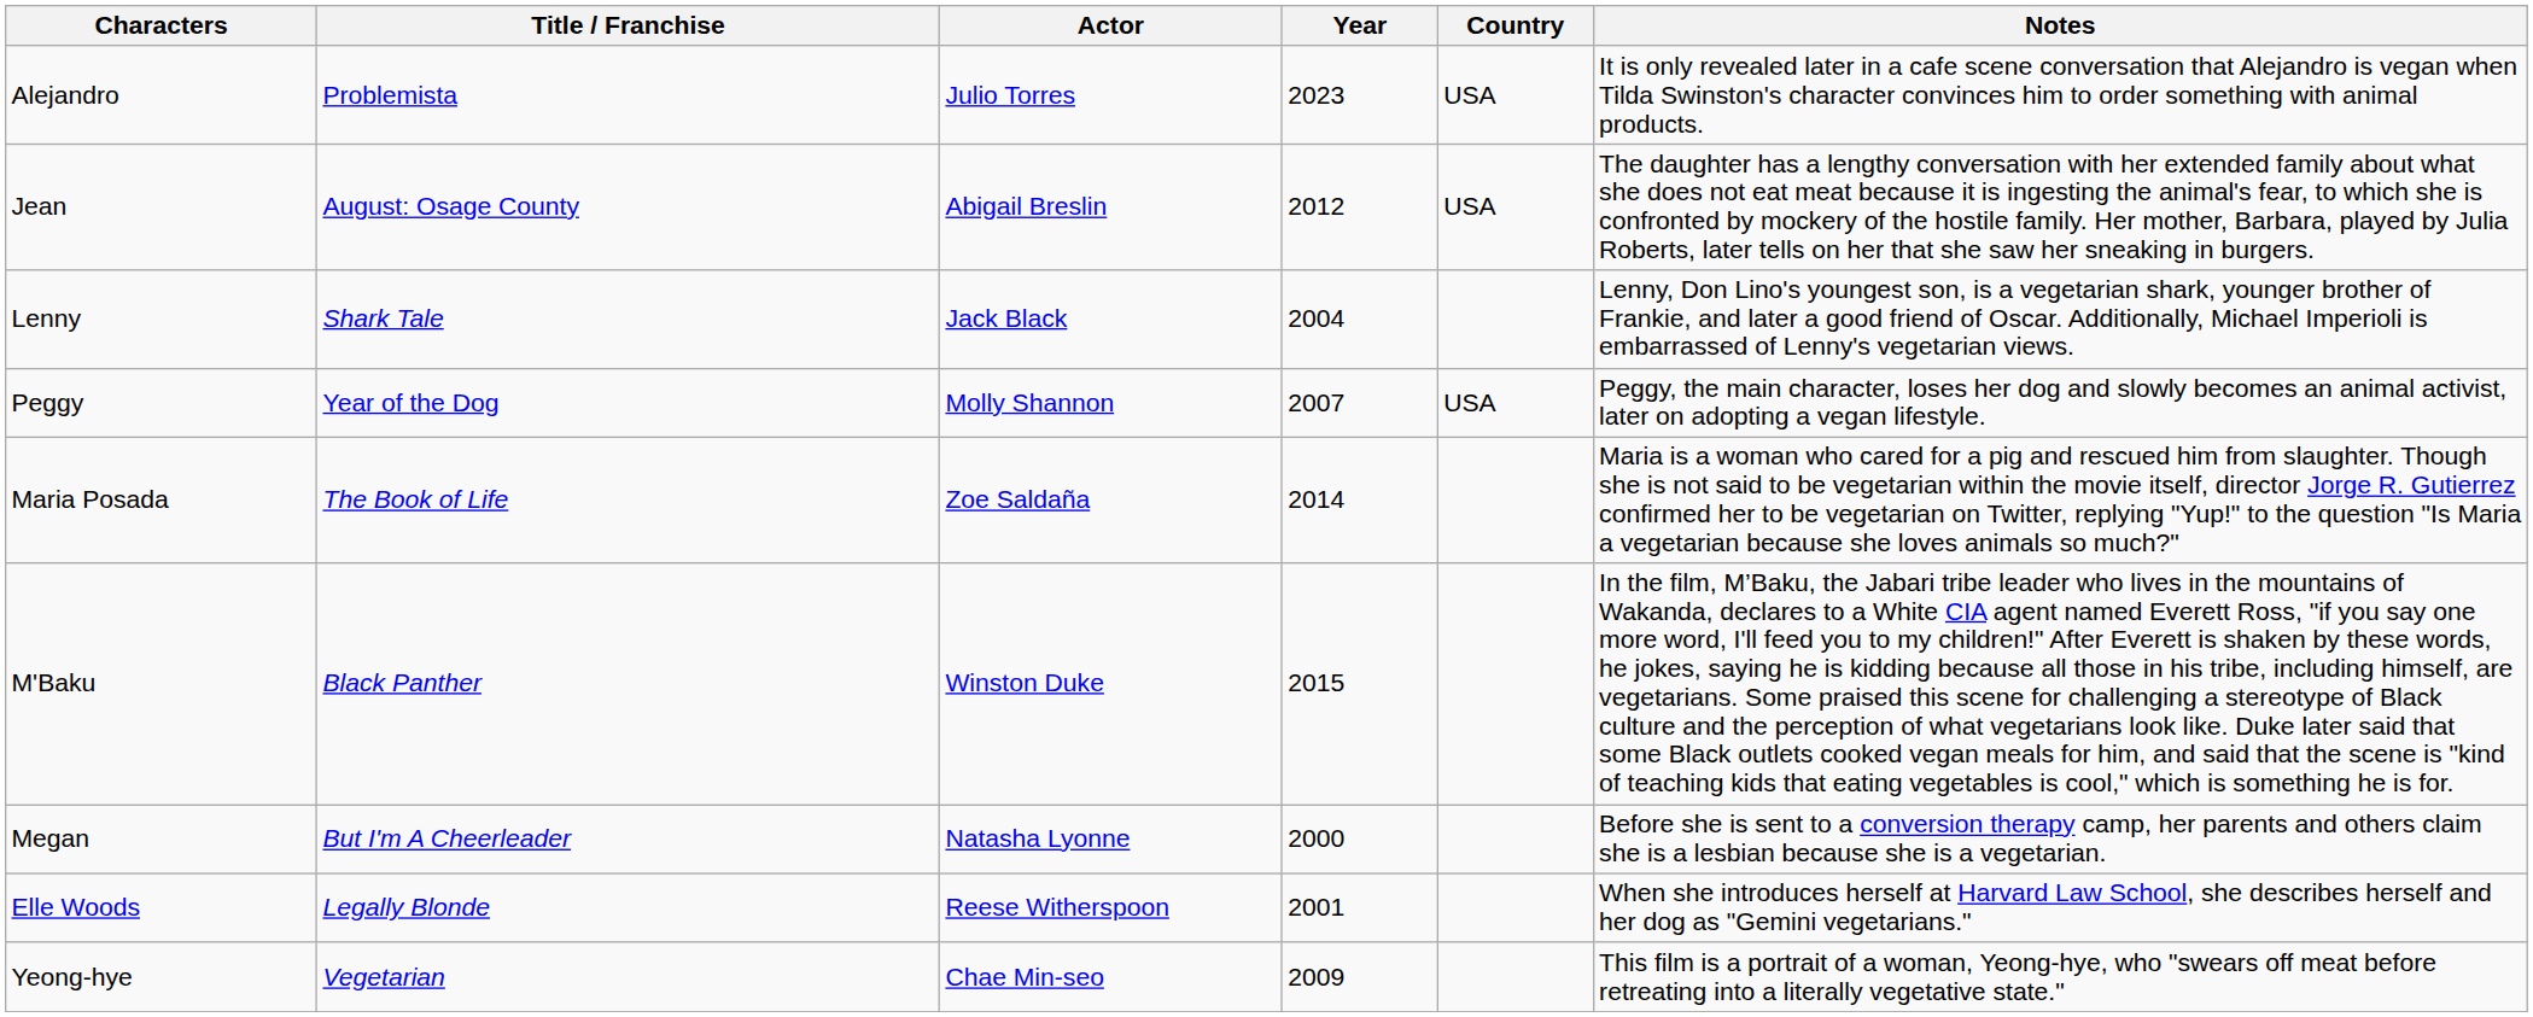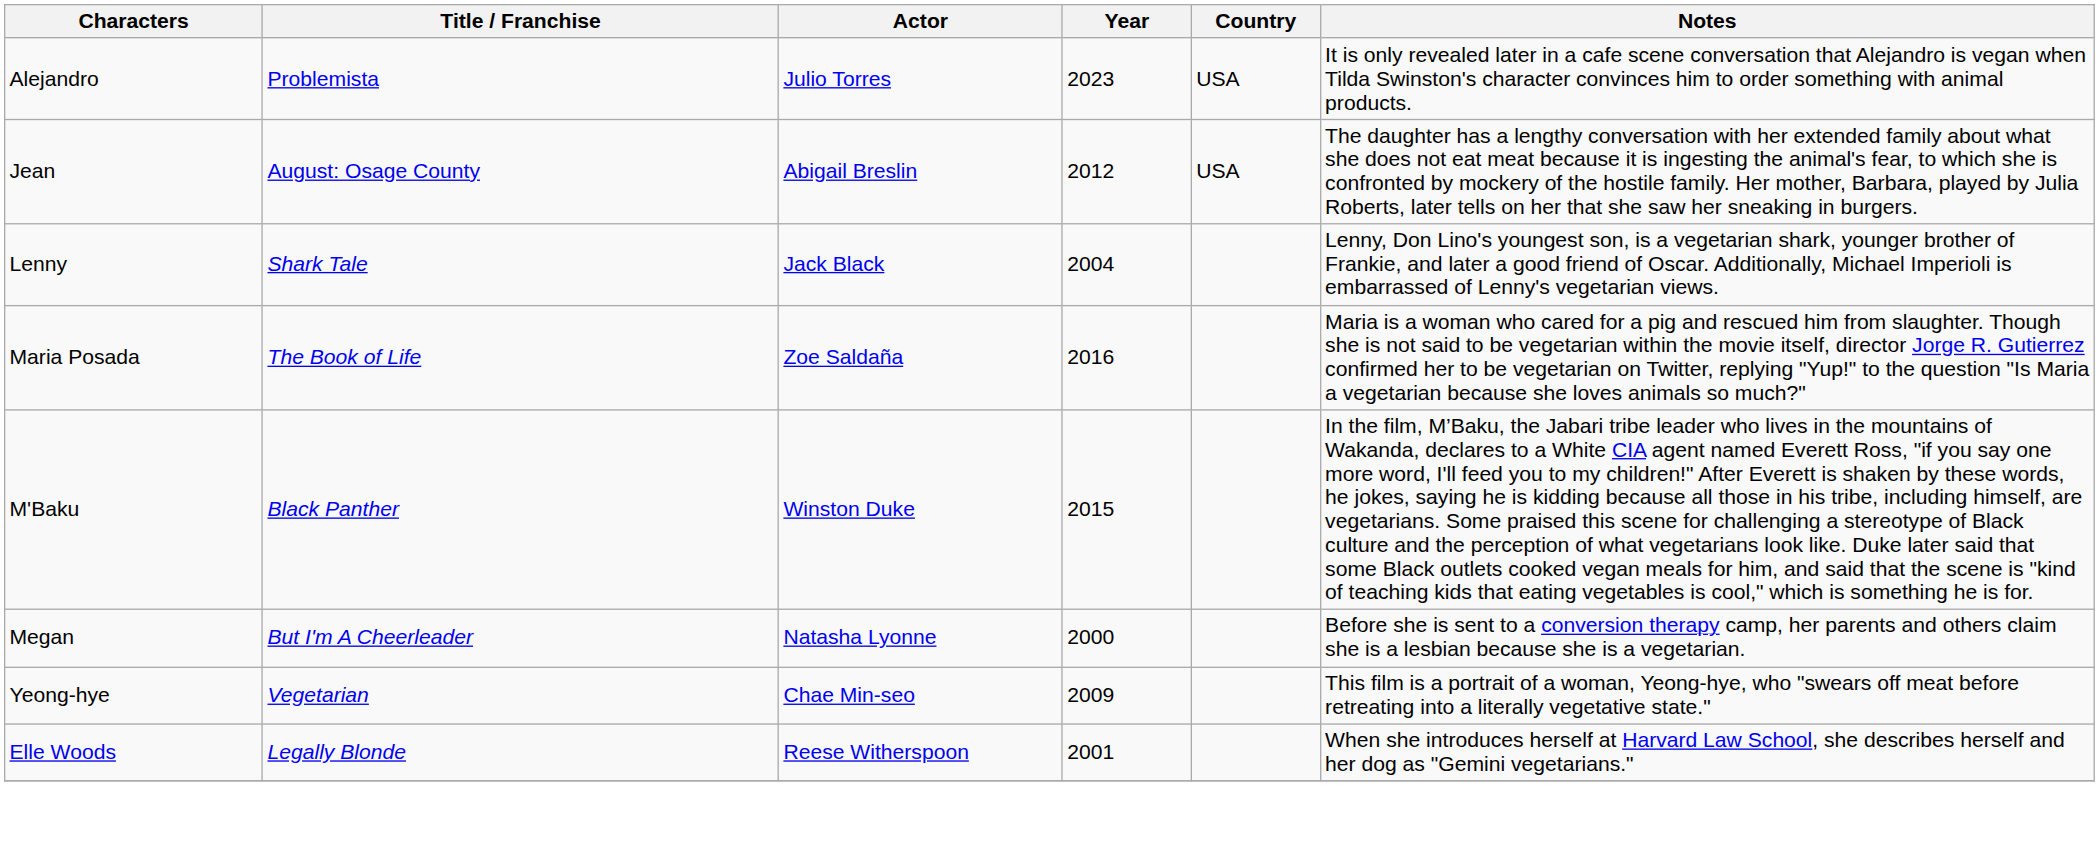 <table class="wikitable sortable" style="width: 100%">
 <tr>
 <th style="width:10%;">Characters</th>
 <th style="width:20%;">Title / Franchise</th>
 <th style="width:11%;">Actor</th>
 <th style="width:5%;">Year</th>
 <th style="width:5%;">Country</th>
 <th style="width:30%;">Notes</th>
 </tr>
 <tr>
 <td>Alejandro</td>
 <td><a href='#'>Problemista</a></td>
 <td><a href='#'>Julio Torres</a></td>
 <td>2023</td>
 <td>USA</td>
 <td>It is only revealed later in a cafe scene conversation that Alejandro is vegan when Tilda Swinston's character convinces him to order something with animal products.</td>
 </tr>
 <tr>
 <td>Jean</td>
 <td><a href='#'>August: Osage County</a></td>
 <td><a href='#'>Abigail Breslin</a></td>
 <td>2012</td>
 <td>USA</td>
 <td>The daughter has a lengthy conversation with her extended family about what she does not eat meat because it is ingesting the animal's fear, to which she is confronted by mockery of the hostile family. Her mother, Barbara, played by Julia Roberts, later tells on her that she saw her sneaking in burgers.</td>
 </tr>
 <tr>
 <td>Lenny</td>
 <td><em><a href='#'>Shark Tale</a></em></td>
 <td><a href='#'>Jack Black</a></td>
 <td>2004</td>
 <td></td>
 <td>Lenny, Don Lino's youngest son, is a vegetarian shark, younger brother of Frankie, and later a good friend of Oscar. Additionally, Michael Imperioli is embarrassed of Lenny's vegetarian views.</td>
 </tr>
 <tr>
-<td>Peggy</td>
-<td><a href='#'>Year of the Dog</a></td>
-<td><a href='#'>Molly Shannon</a></td>
-<td>2007</td>
-<td>USA</td>
-<td>Peggy, the main character, loses her dog and slowly becomes an animal activist, later on adopting a vegan lifestyle.</td>
-</tr>
-<tr>
 <td>Maria Posada</td>
 <td scope="row"><em><a href='#'>The Book of Life</a></em></td>
 <td><a href='#'>Zoe Saldaña</a></td>
-<td>2014</td>
+<td>2016</td>
 <td></td>
 <td>Maria is a woman who cared for a pig and rescued him from slaughter. Though she is not said to be vegetarian within the movie itself, director <a href='#'>Jorge R. Gutierrez</a> confirmed her to be vegetarian on Twitter, replying "Yup!" to the question "Is Maria a vegetarian because she loves animals so much?"</td>
 </tr>
 <tr>
 <td>M'Baku</td>
 <td><em><a href='#'>Black Panther</a></em></td>
 <td><a href='#'>Winston Duke</a></td>
 <td>2015</td>
 <td></td>
 <td>In the film, M’Baku, the Jabari tribe leader who lives in the mountains of Wakanda, declares to a White <a href='#'>CIA</a> agent named Everett Ross, "if you say one more word, I'll feed you to my children!" After Everett is shaken by these words, he jokes, saying he is kidding because all those in his tribe, including himself, are vegetarians. Some praised this scene for challenging a stereotype of Black culture and the perception of what vegetarians look like. Duke later said that some Black outlets cooked vegan meals for him, and said that the scene is "kind of teaching kids that eating vegetables is cool," which is something he is for.</td>
 </tr>
 <tr>
 <td>Megan</td>
 <td><em><a href='#'>But I'm A Cheerleader</a></em></td>
 <td><a href='#'>Natasha Lyonne</a></td>
 <td>2000</td>
 <td></td>
 <td>Before she is sent to a <a href='#'>conversion therapy</a> camp, her parents and others claim she is a lesbian because she is a vegetarian.</td>
 </tr>
 <tr>
+<td>Yeong-hye</td>
+<td><em><a href='#'>Vegetarian</a></em></td>
+<td><a href='#'>Chae Min-seo</a></td>
+<td>2009</td>
+<td></td>
+<td>This film is a portrait of a woman, Yeong-hye, who "swears off meat before retreating into a literally vegetative state."</td>
+</tr>
+<tr>
 <td><a href='#'>Elle Woods</a></td>
 <td><em><a href='#'>Legally Blonde</a></em></td>
 <td><a href='#'>Reese Witherspoon</a></td>
 <td>2001</td>
 <td></td>
 <td>When she introduces herself at <a href='#'>Harvard Law School</a>, she describes herself and her dog as "Gemini vegetarians."</td>
 </tr>
 <tr>
-<td>Yeong-hye</td>
-<td><em><a href='#'>Vegetarian</a></em></td>
-<td><a href='#'>Chae Min-seo</a></td>
-<td>2009</td>
-<td></td>
-<td>This film is a portrait of a woman, Yeong-hye, who "swears off meat before retreating into a literally vegetative state."</td>
-</tr>
-<tr>
 </tr>
 </table>
